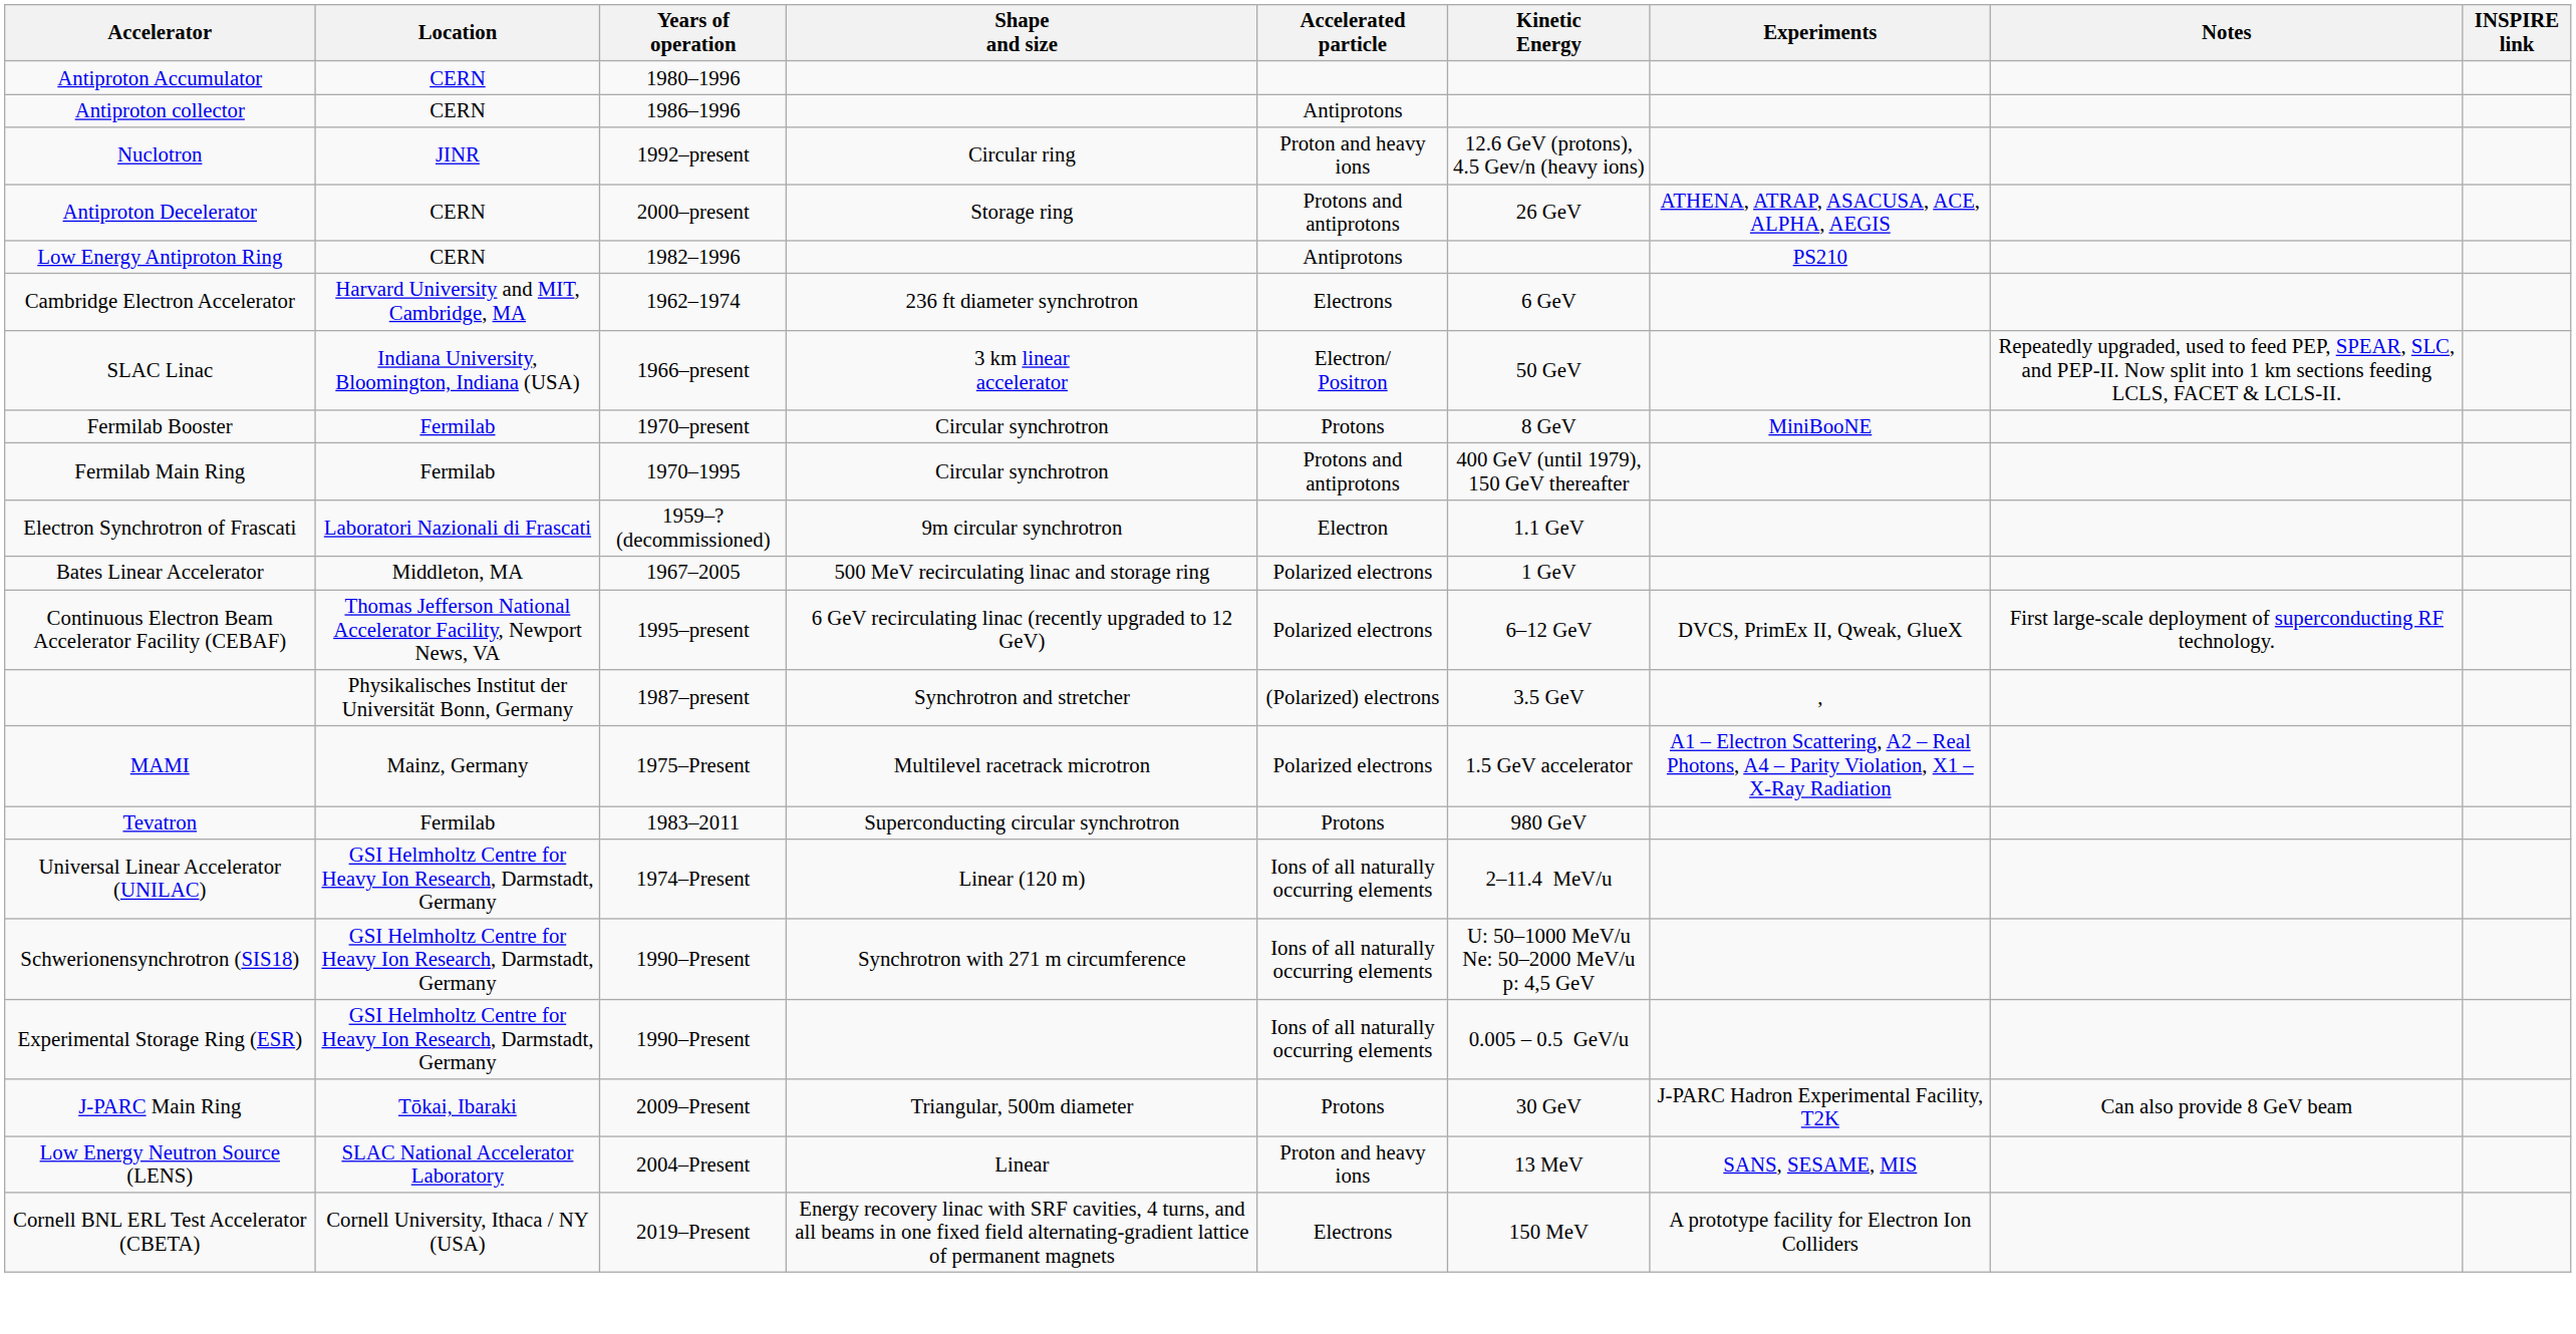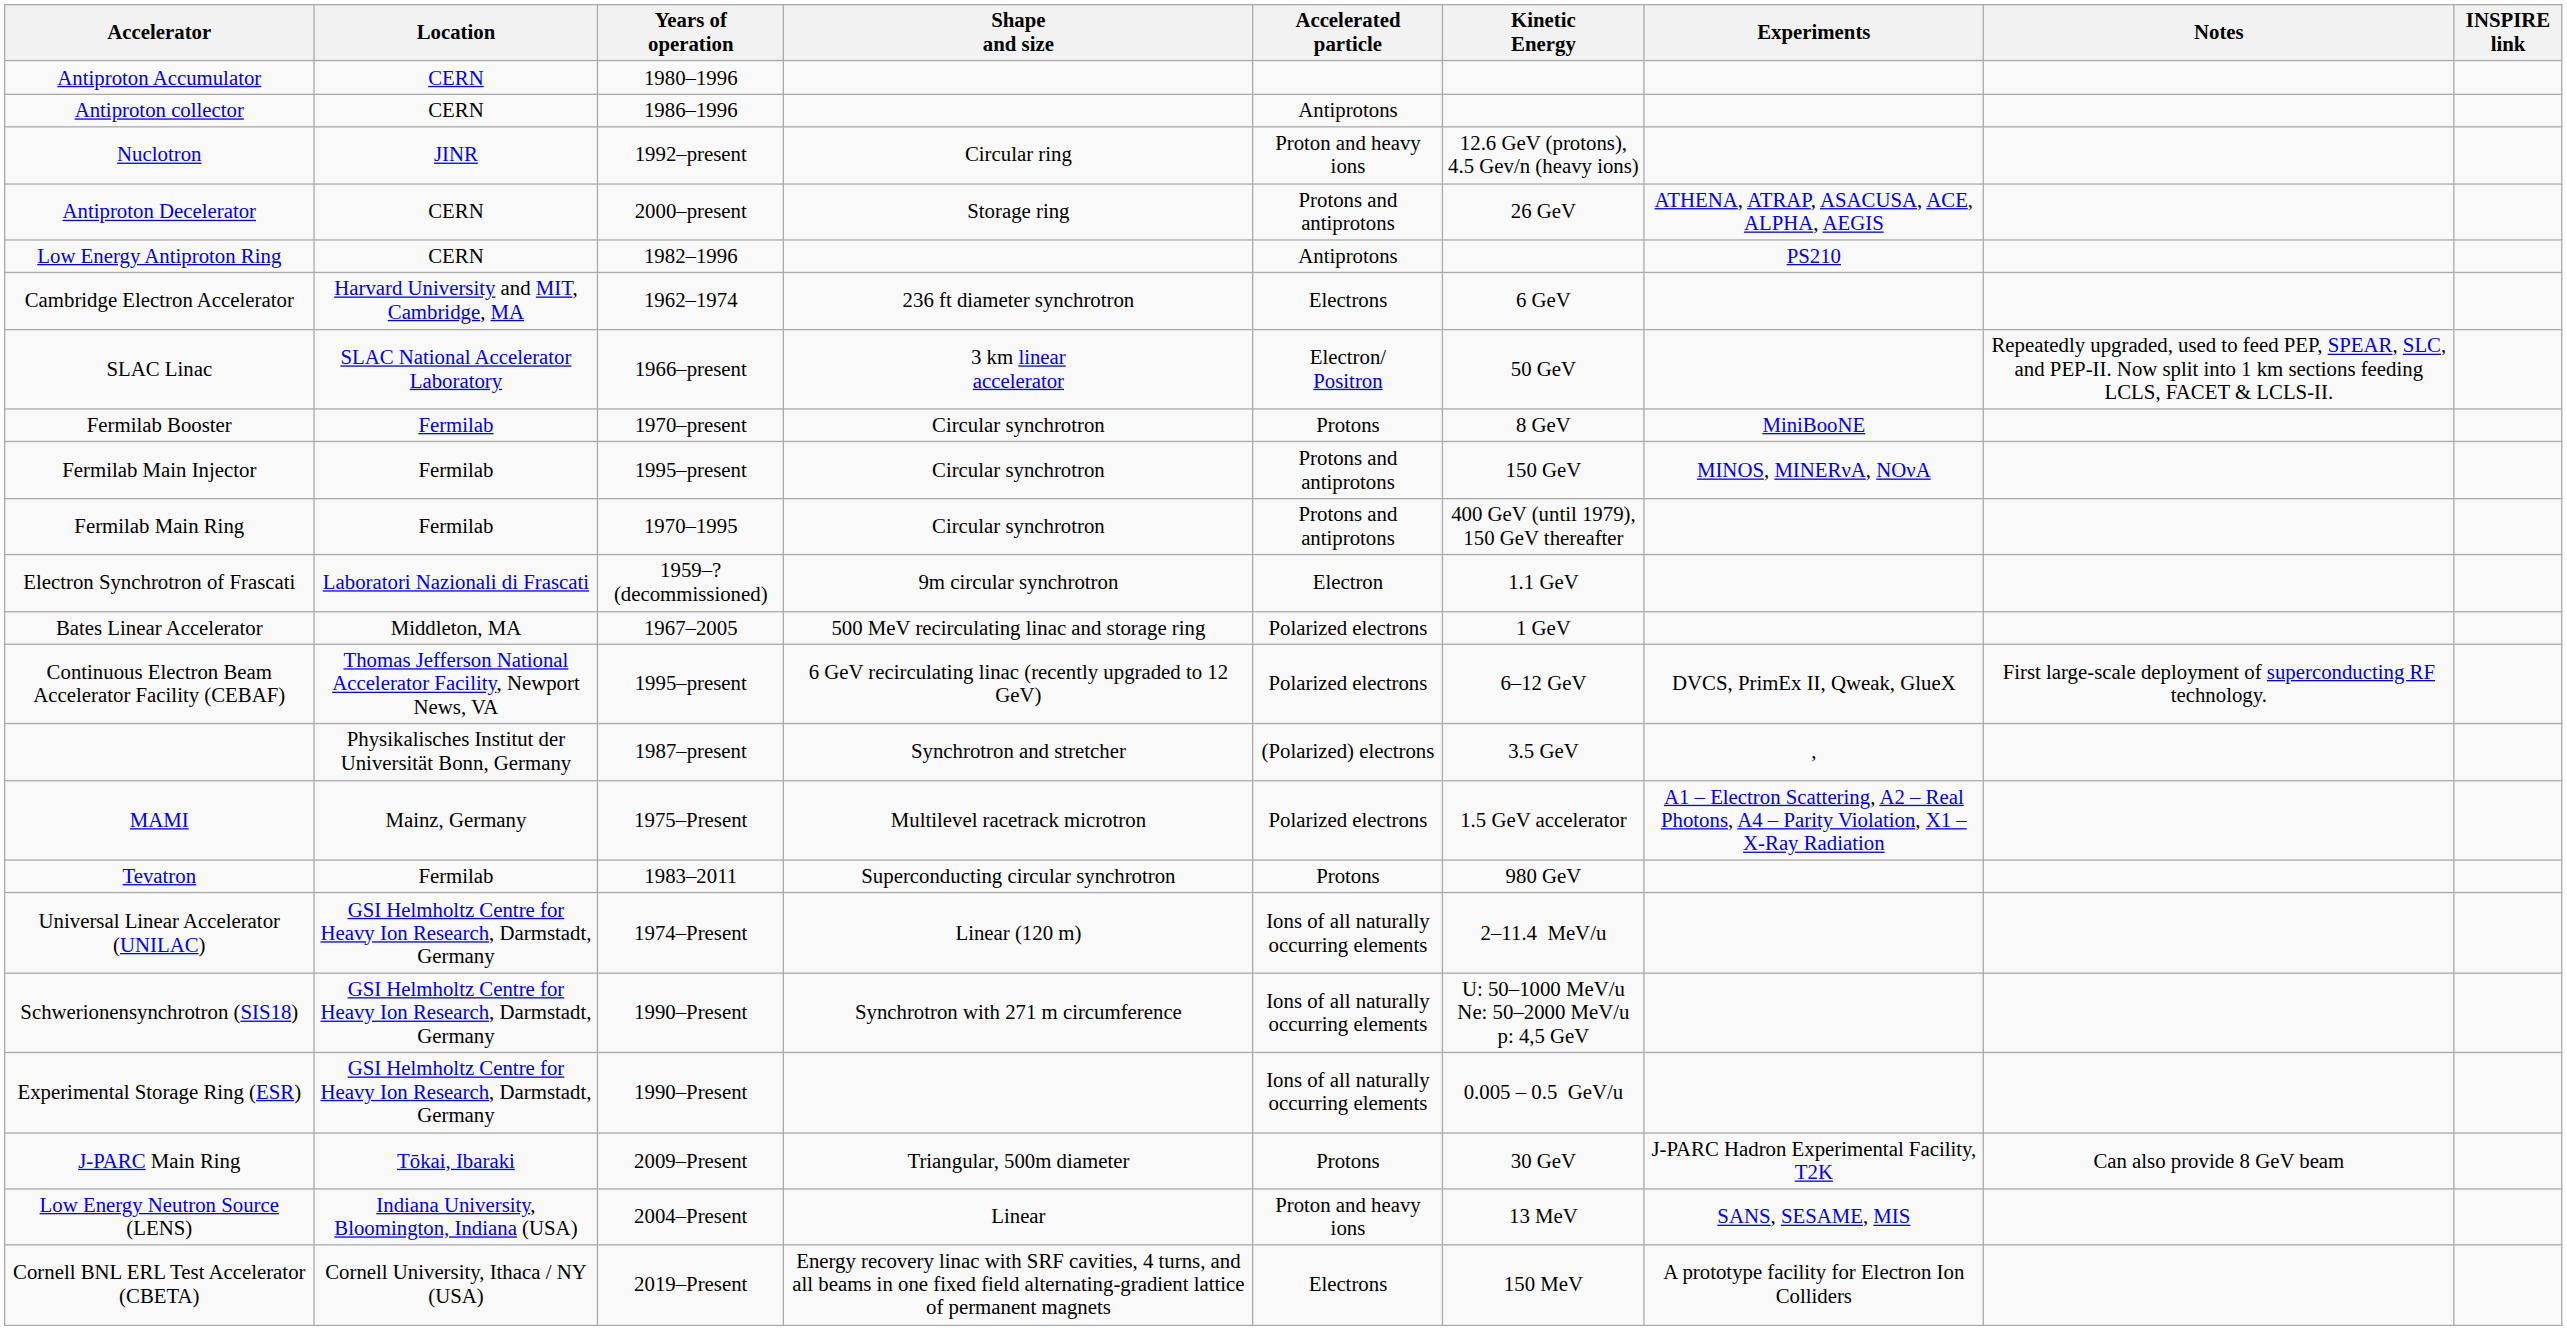 <table class="wikitable">
 <tr align="center">
 <th>Accelerator</th>
 <th>Location</th>
 <th>Years of<br>operation</th>
 <th>Shape <br>and size</th>
 <th>Accelerated <br>particle</th>
 <th>Kinetic <br>Energy</th>
 <th>Experiments</th>
 <th>Notes</th>
 <th>INSPIRE link</th>
 </tr>
 <tr align="center">
 <td><a href='#'>Antiproton Accumulator</a></td>
 <td><a href='#'>CERN</a></td>
 <td>1980–1996</td>
 <td></td>
 <td></td>
 <td></td>
 <td></td>
 <td></td>
 <td></td>
 </tr>
 <tr align="center">
 <td><a href='#'>Antiproton collector</a></td>
 <td>CERN</td>
 <td>1986–1996</td>
 <td></td>
 <td>Antiprotons</td>
 <td></td>
 <td></td>
 <td></td>
 <td></td>
 </tr>
 <tr align="center">
 <td><a href='#'>Nuclotron</a></td>
 <td><a href='#'>JINR</a></td>
 <td>1992–present</td>
 <td>Circular ring</td>
 <td>Proton and heavy ions</td>
 <td>12.6 GeV (protons), 4.5 Gev/n (heavy ions)</td>
 <td></td>
 <td></td>
 </tr>
 <tr align="center">
 <td><a href='#'>Antiproton Decelerator</a></td>
 <td>CERN</td>
 <td>2000–present</td>
 <td>Storage ring</td>
 <td>Protons and antiprotons</td>
 <td>26 GeV</td>
 <td><a href='#'>ATHENA</a>, <a href='#'>ATRAP</a>, <a href='#'>ASACUSA</a>, <a href='#'>ACE</a>, <a href='#'>ALPHA</a>, <a href='#'>AEGIS</a></td>
 <td></td>
 <td></td>
 </tr>
 <tr align="center">
 <td><a href='#'>Low Energy Antiproton Ring</a></td>
 <td>CERN</td>
 <td>1982–1996</td>
 <td></td>
 <td>Antiprotons</td>
 <td></td>
 <td><a href='#'>PS210</a></td>
 <td></td>
 <td></td>
 </tr>
 <tr align="center">
 <td>Cambridge Electron Accelerator</td>
 <td><a href='#'>Harvard University</a> and <a href='#'>MIT</a>, <a href='#'>Cambridge</a>, <a href='#'>MA</a></td>
 <td>1962–1974</td>
 <td>236 ft diameter synchrotron</td>
 <td>Electrons</td>
 <td>6 GeV</td>
 <td></td>
 <td></td>
 </tr>
 <tr align="center">
 <td>SLAC Linac</td>
-<td><a href='#'>Indiana University</a>, <a href='#'>Bloomington, Indiana</a> (USA)</td>
+<td><a href='#'>SLAC National Accelerator Laboratory</a></td>
 <td>1966–present</td>
 <td>3 km <a href='#'>linear<br>accelerator</a></td>
 <td>Electron/<br><a href='#'>Positron</a></td>
 <td>50 GeV</td>
 <td></td>
 <td>Repeatedly upgraded, used to feed PEP, <a href='#'>SPEAR</a>, <a href='#'>SLC</a>, and PEP-II. Now split into 1 km sections feeding LCLS, FACET & LCLS-II.</td>
 <td></td>
 </tr>
 <tr align="center">
 <td>Fermilab Booster</td>
 <td><a href='#'>Fermilab</a></td>
 <td>1970–present</td>
 <td>Circular synchrotron</td>
 <td>Protons</td>
 <td>8 GeV</td>
 <td><a href='#'>MiniBooNE</a></td>
+<td></td>
+<td></td>
+</tr>
+<tr align="center">
+<td>Fermilab Main Injector</td>
+<td>Fermilab</td>
+<td>1995–present</td>
+<td>Circular synchrotron</td>
+<td>Protons and antiprotons</td>
+<td>150 GeV</td>
+<td><a href='#'>MINOS</a>, <a href='#'>MINERνA</a>, <a href='#'>NOνA</a></td>
 <td></td>
 <td></td>
 </tr>
 <tr align="center">
 <td>Fermilab Main Ring</td>
 <td>Fermilab</td>
 <td>1970–1995</td>
 <td>Circular synchrotron</td>
 <td>Protons and antiprotons</td>
 <td>400 GeV (until 1979), 150 GeV thereafter</td>
 <td></td>
 <td></td>
 </tr>
 <tr align="center">
 <td>Electron Synchrotron of Frascati</td>
 <td><a href='#'>Laboratori Nazionali di Frascati</a></td>
 <td>1959–? (decommissioned)</td>
 <td>9m circular synchrotron</td>
 <td>Electron</td>
 <td>1.1 GeV</td>
 <td></td>
 <td></td>
 <td></td>
 </tr>
 <tr align="center">
 <td>Bates Linear Accelerator</td>
 <td>Middleton, MA</td>
 <td>1967–2005</td>
 <td>500 MeV recirculating linac and storage ring</td>
 <td>Polarized electrons</td>
 <td>1 GeV</td>
 <td></td>
 <td></td>
 <td></td>
 </tr>
 <tr align="center">
 <td>Continuous Electron Beam Accelerator Facility (CEBAF)</td>
 <td><a href='#'>Thomas Jefferson National Accelerator Facility</a>, Newport News, VA</td>
 <td>1995–present</td>
 <td>6 GeV recirculating linac (recently upgraded to 12 GeV)</td>
 <td>Polarized electrons</td>
 <td>6–12 GeV</td>
 <td>DVCS, PrimEx II, Qweak, GlueX</td>
 <td>First large-scale deployment of <a href='#'>superconducting RF</a> technology.</td>
 <td></td>
 </tr>
 <tr align="center">
 <td></td>
 <td>Physikalisches Institut der Universität Bonn, Germany</td>
 <td>1987–present</td>
 <td>Synchrotron and stretcher</td>
 <td>(Polarized) electrons</td>
 <td>3.5 GeV</td>
 <td>,<br></td>
 <td></td>
 <td></td>
 </tr>
 <tr align="center">
 <td><a href='#'>MAMI</a></td>
 <td>Mainz, Germany</td>
 <td>1975–Present</td>
 <td>Multilevel racetrack microtron</td>
 <td>Polarized electrons</td>
 <td>1.5 GeV accelerator</td>
 <td><a href='#'>A1 – Electron Scattering</a>, <a href='#'>A2 – Real Photons</a>, <a href='#'>A4 – Parity Violation</a>, <a href='#'>X1 – X-Ray Radiation</a></td>
 <td></td>
 <td></td>
 </tr>
 <tr align="center">
 <td><a href='#'>Tevatron</a></td>
 <td>Fermilab</td>
 <td>1983–2011</td>
 <td>Superconducting circular synchrotron</td>
 <td>Protons</td>
 <td>980 GeV</td>
 <td></td>
 <td></td>
 <td></td>
 </tr>
 <tr align="center">
 <td>Universal Linear Accelerator (<a href='#'>UNILAC</a>)</td>
 <td><a href='#'>GSI Helmholtz Centre for Heavy Ion Research</a>, Darmstadt, Germany</td>
 <td>1974–Present</td>
 <td>Linear (120 m)</td>
 <td>Ions of all naturally occurring elements</td>
 <td>2–11.4  MeV/u</td>
 <td></td>
 <td></td>
 <td></td>
 </tr>
 <tr align="center">
 <td>Schwerionensynchrotron (<a href='#'>SIS18</a>)</td>
 <td><a href='#'>GSI Helmholtz Centre for Heavy Ion Research</a>, Darmstadt, Germany</td>
 <td>1990–Present</td>
 <td>Synchrotron with 271 m circumference</td>
 <td>Ions of all naturally occurring elements</td>
 <td>U: 50–1000 MeV/u<br>Ne: 50–2000 MeV/u<br>p: 4,5 GeV</td>
 <td></td>
 <td></td>
 <td></td>
 </tr>
 <tr align="center">
 <td>Experimental Storage Ring (<a href='#'>ESR</a>)</td>
 <td><a href='#'>GSI Helmholtz Centre for Heavy Ion Research</a>, Darmstadt, Germany</td>
 <td>1990–Present</td>
 <td></td>
 <td>Ions of all naturally occurring elements</td>
 <td>0.005 – 0.5  GeV/u</td>
 <td></td>
 <td></td>
 <td></td>
 </tr>
 <tr align="center">
 <td><a href='#'>J-PARC</a> Main Ring</td>
 <td><a href='#'>Tōkai, Ibaraki</a></td>
 <td>2009–Present</td>
 <td>Triangular, 500m diameter</td>
 <td>Protons</td>
 <td>30 GeV</td>
 <td>J-PARC Hadron Experimental Facility, <a href='#'>T2K</a></td>
 <td>Can also provide 8 GeV beam</td>
 <td></td>
 </tr>
 <tr align="center">
 <td><a href='#'>Low Energy Neutron Source</a> (LENS)</td>
-<td><a href='#'>SLAC National Accelerator Laboratory</a></td>
+<td><a href='#'>Indiana University</a>, <a href='#'>Bloomington, Indiana</a> (USA)</td>
 <td>2004–Present</td>
 <td>Linear</td>
 <td>Proton and heavy ions</td>
 <td>13 MeV</td>
 <td><a href='#'>SANS</a>, <a href='#'>SESAME</a>, <a href='#'>MIS</a></td>
 <td> </td>
 <td></td>
 </tr>
 <tr align="center">
 <td>Cornell BNL ERL Test Accelerator (CBETA)<br></td>
 <td>Cornell University, Ithaca / NY (USA)</td>
 <td>2019–Present</td>
 <td>Energy recovery linac with SRF cavities, 4 turns, and all beams in one fixed field alternating-gradient lattice of permanent magnets</td>
 <td>Electrons</td>
 <td>150 MeV</td>
 <td>A prototype facility for Electron Ion Colliders</td>
 <td></td>
 <td></td>
 </tr>
 </table>
